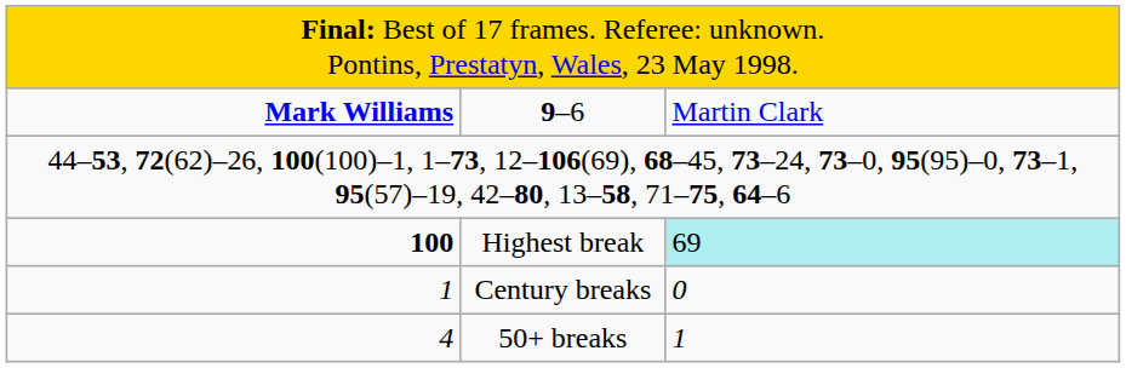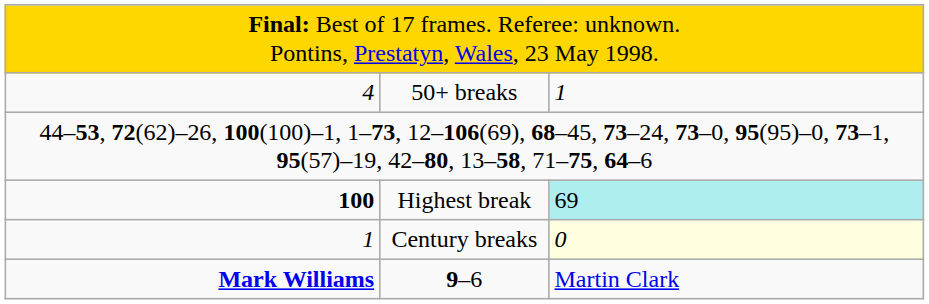 <table class="wikitable" style="font-size: 95%; margin: 1em auto 1em auto;">
 <tr>
 <td colspan="3" align="center" bgcolor="#ffd700"><strong>Final:</strong> Best of 17 frames. Referee: unknown.<br>Pontins, <a href='#'>Prestatyn</a>, <a href='#'>Wales</a>, 23 May 1998.</td>
 </tr>
 <tr>
-<td width="230" align="right"><strong><a href='#'>Mark Williams</a></strong> <br></td>
-<td width="100" align="center"><strong>9</strong>–6</td>
-<td width="230"><a href='#'>Martin Clark</a> <br></td>
+<td align="right"><em>4</em></td>
+<td align="center">50+ breaks</td>
+<td><em>1</em></td>
 </tr>
 <tr>
 <td colspan="3" align="center" style="font-size: 100%">44–<strong>53</strong>, <strong>72</strong>(62)–26, <strong>100</strong>(100)–1, 1–<strong>73</strong>, 12–<strong>106</strong>(69), <strong>68</strong>–45, <strong>73</strong>–24, <strong>73</strong>–0, <strong>95</strong>(95)–0, <strong>73</strong>–1, <strong>95</strong>(57)–19, 42–<strong>80</strong>, 13–<strong>58</strong>, 71–<strong>75</strong>, <strong>64</strong>–6</td>
 </tr>
 <tr>
 <td align="right"><strong>100</strong></td>
 <td align="center">Highest break</td>
 <td style="background: paleturquoise;">69</td>
 </tr>
 <tr>
 <td align="right"><em>1</em></td>
 <td align="center">Century breaks</td>
-<td><em>0</em></td>
+<td style="background: lightyellow;"><em>0</em></td>
 </tr>
 <tr>
-<td align="right"><em>4</em></td>
-<td align="center">50+ breaks</td>
-<td><em>1</em></td>
+<td width="230" align="right"><strong><a href='#'>Mark Williams</a></strong> <br></td>
+<td width="100" align="center"><strong>9</strong>–6</td>
+<td width="230"><a href='#'>Martin Clark</a> <br></td>
 </tr>
 </table>
